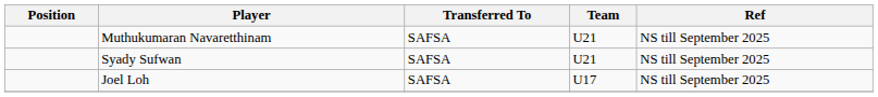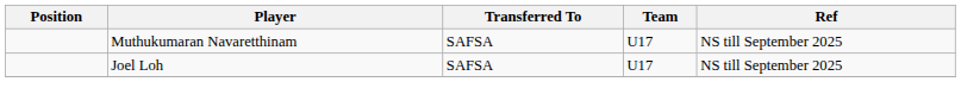 <table class="wikitable sortable" style="width:80%; text-align:center; font-size:100%; text-align:left;">
 <tr>
 <th>Position</th>
 <th>Player</th>
 <th>Transferred To</th>
 <th>Team</th>
 <th>Ref</th>
 </tr>
 <tr>
 <td></td>
 <td> Muthukumaran Navaretthinam</td>
 <td> SAFSA</td>
-<td>U21</td>
-<td>NS till September 2025</td>
-</tr>
-<tr>
-<td></td>
-<td> Syady Sufwan</td>
-<td> SAFSA</td>
-<td>U21</td>
+<td>U17</td>
 <td>NS till September 2025</td>
 </tr>
 <tr>
 <td></td>
 <td> Joel Loh</td>
 <td> SAFSA</td>
 <td>U17</td>
 <td>NS till September 2025</td>
 </tr>
 <tr>
 </tr>
 </table>
